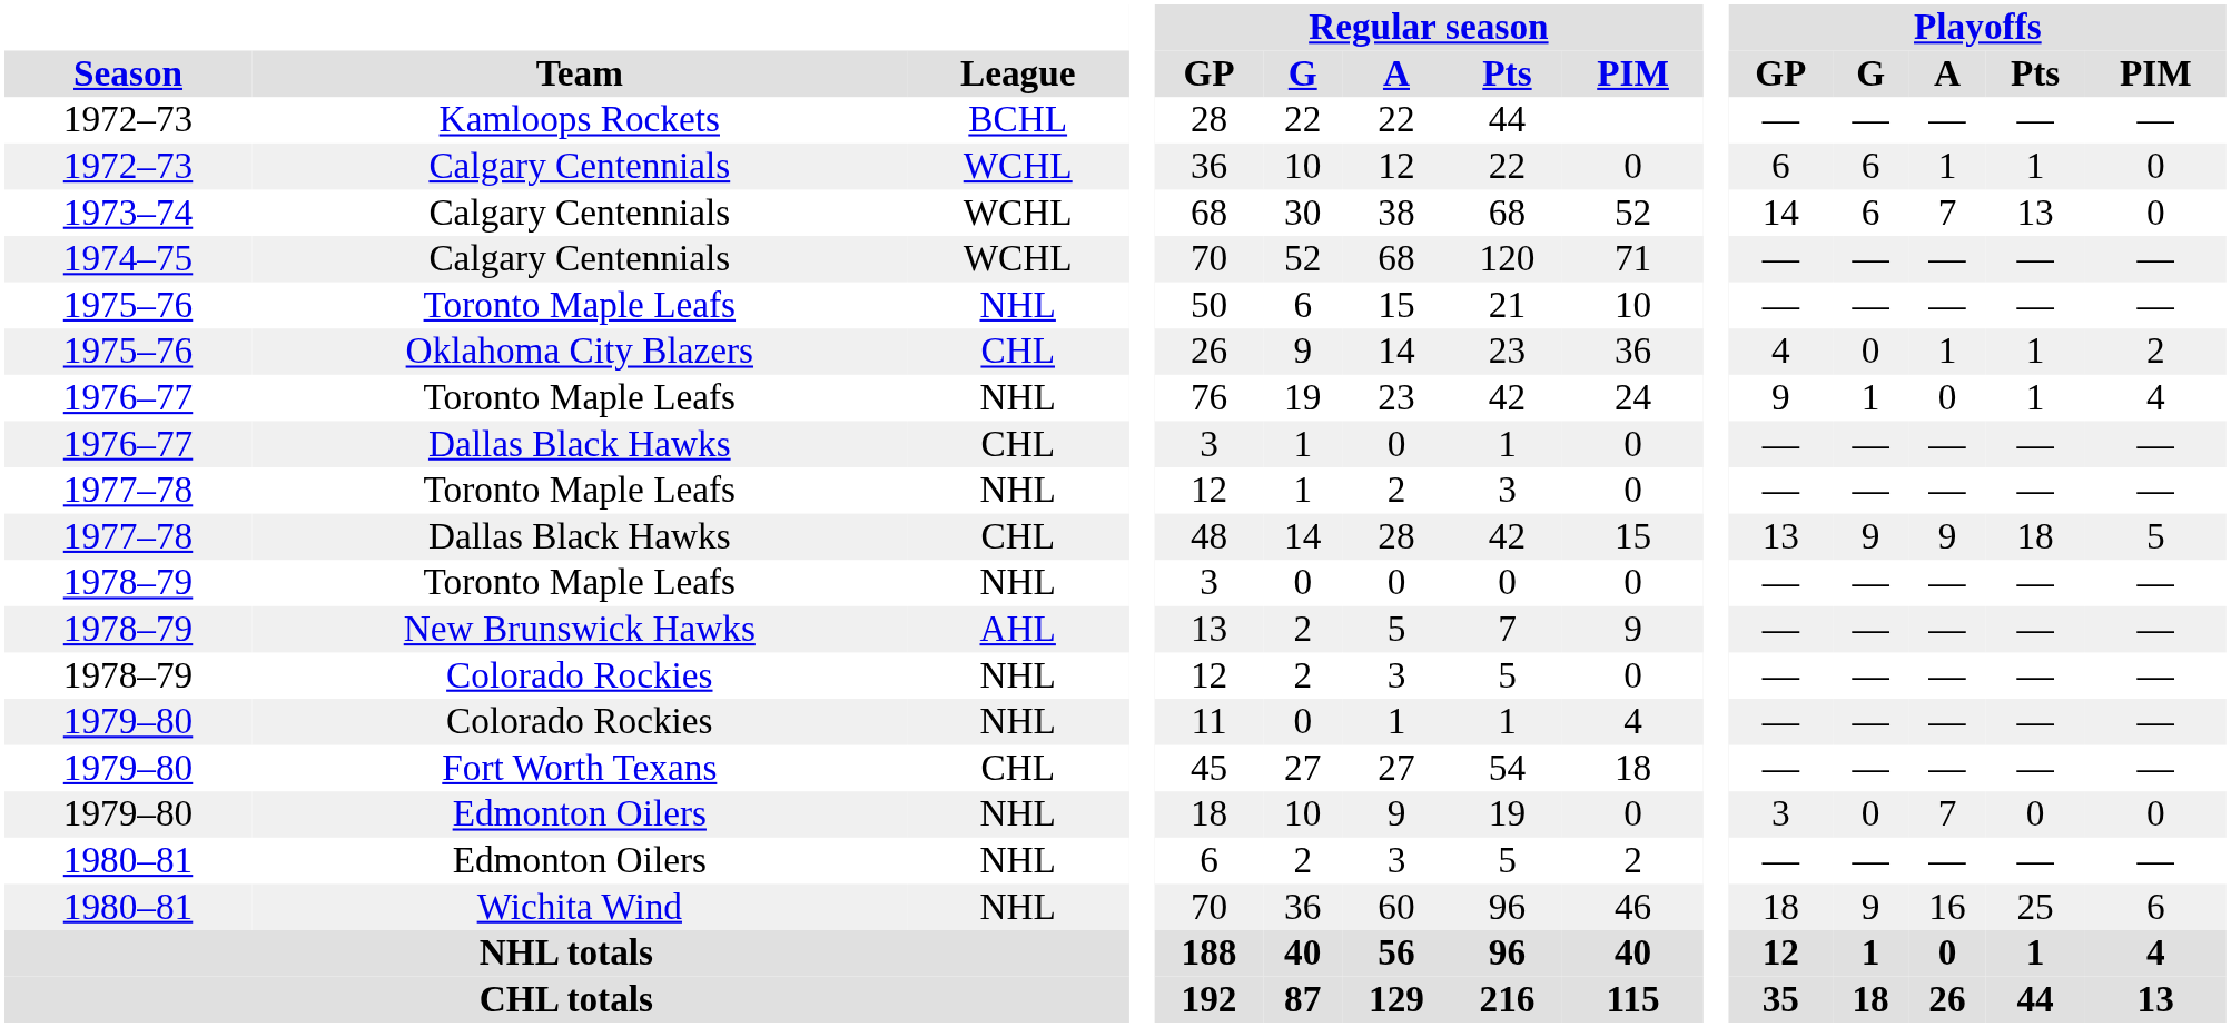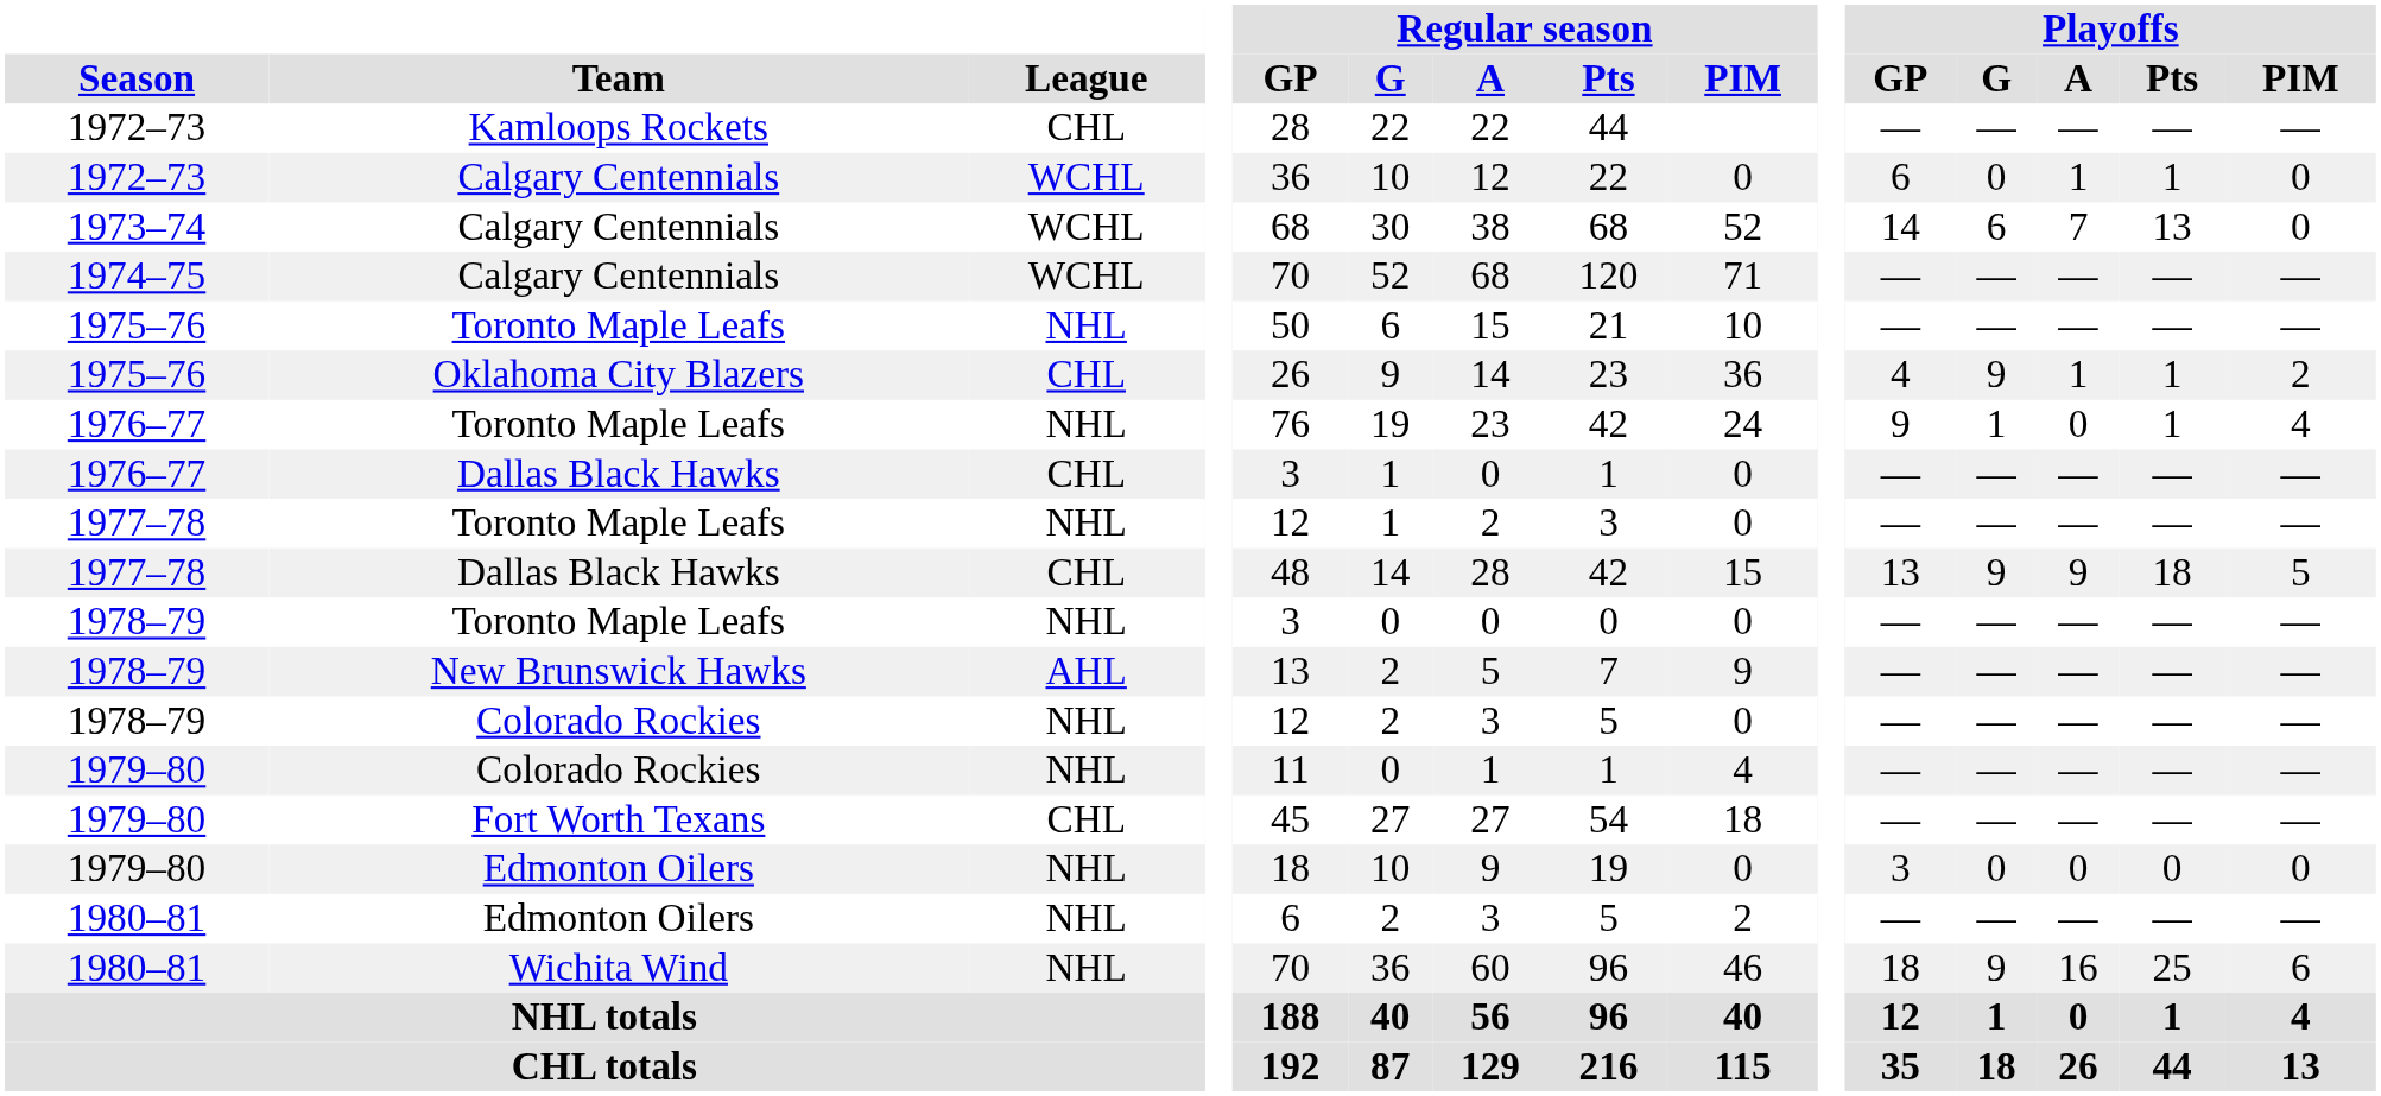 <table border="0" cellpadding="1" cellspacing="0" style="text-align:center; width:60em">
 <tr bgcolor="#e0e0e0">
 <th colspan="3" bgcolor="#ffffff"> </th>
 <th rowspan="99" bgcolor="#ffffff"> </th>
 <th colspan="5"><a href='#'>Regular season</a></th>
 <th rowspan="99" bgcolor="#ffffff"> </th>
 <th colspan="5"><a href='#'>Playoffs</a></th>
 </tr>
 <tr bgcolor="#e0e0e0">
 <th><a href='#'>Season</a></th>
 <th>Team</th>
 <th>League</th>
 <th>GP</th>
 <th><a href='#'>G</a></th>
 <th><a href='#'>A</a></th>
 <th><a href='#'>Pts</a></th>
 <th><a href='#'>PIM</a></th>
 <th>GP</th>
 <th>G</th>
 <th>A</th>
 <th>Pts</th>
 <th>PIM</th>
 </tr>
 <tr>
 <td>1972–73</td>
 <td><a href='#'>Kamloops Rockets</a></td>
-<td><a href='#'>BCHL</a></td>
+<td>CHL</td>
 <td>28</td>
 <td>22</td>
 <td>22</td>
 <td>44</td>
 <td></td>
 <td>—</td>
 <td>—</td>
 <td>—</td>
 <td>—</td>
 <td>—</td>
 </tr>
 <tr style="background:#f0f0f0;">
 <td><a href='#'>1972–73</a></td>
 <td><a href='#'>Calgary Centennials</a></td>
 <td><a href='#'>WCHL</a></td>
 <td>36</td>
 <td>10</td>
 <td>12</td>
 <td>22</td>
 <td>0</td>
 <td>6</td>
-<td>6</td>
+<td>0</td>
 <td>1</td>
 <td>1</td>
 <td>0</td>
 </tr>
 <tr>
 <td><a href='#'>1973–74</a></td>
 <td>Calgary Centennials</td>
 <td>WCHL</td>
 <td>68</td>
 <td>30</td>
 <td>38</td>
 <td>68</td>
 <td>52</td>
 <td>14</td>
 <td>6</td>
 <td>7</td>
 <td>13</td>
 <td>0</td>
 </tr>
 <tr style="background:#f0f0f0;">
 <td><a href='#'>1974–75</a></td>
 <td>Calgary Centennials</td>
 <td>WCHL</td>
 <td>70</td>
 <td>52</td>
 <td>68</td>
 <td>120</td>
 <td>71</td>
 <td>—</td>
 <td>—</td>
 <td>—</td>
 <td>—</td>
 <td>—</td>
 </tr>
 <tr>
 <td><a href='#'>1975–76</a></td>
 <td><a href='#'>Toronto Maple Leafs</a></td>
 <td><a href='#'>NHL</a></td>
 <td>50</td>
 <td>6</td>
 <td>15</td>
 <td>21</td>
 <td>10</td>
 <td>—</td>
 <td>—</td>
 <td>—</td>
 <td>—</td>
 <td>—</td>
 </tr>
 <tr style="background:#f0f0f0;">
 <td><a href='#'>1975–76</a></td>
 <td><a href='#'>Oklahoma City Blazers</a></td>
 <td><a href='#'>CHL</a></td>
 <td>26</td>
 <td>9</td>
 <td>14</td>
 <td>23</td>
 <td>36</td>
 <td>4</td>
-<td>0</td>
+<td>9</td>
 <td>1</td>
 <td>1</td>
 <td>2</td>
 </tr>
 <tr>
 <td><a href='#'>1976–77</a></td>
 <td>Toronto Maple Leafs</td>
 <td>NHL</td>
 <td>76</td>
 <td>19</td>
 <td>23</td>
 <td>42</td>
 <td>24</td>
 <td>9</td>
 <td>1</td>
 <td>0</td>
 <td>1</td>
 <td>4</td>
 </tr>
 <tr style="background:#f0f0f0;">
 <td><a href='#'>1976–77</a></td>
 <td><a href='#'>Dallas Black Hawks</a></td>
 <td>CHL</td>
 <td>3</td>
 <td>1</td>
 <td>0</td>
 <td>1</td>
 <td>0</td>
 <td>—</td>
 <td>—</td>
 <td>—</td>
 <td>—</td>
 <td>—</td>
 </tr>
 <tr>
 <td><a href='#'>1977–78</a></td>
 <td>Toronto Maple Leafs</td>
 <td>NHL</td>
 <td>12</td>
 <td>1</td>
 <td>2</td>
 <td>3</td>
 <td>0</td>
 <td>—</td>
 <td>—</td>
 <td>—</td>
 <td>—</td>
 <td>—</td>
 </tr>
 <tr style="background:#f0f0f0;">
 <td><a href='#'>1977–78</a></td>
 <td>Dallas Black Hawks</td>
 <td>CHL</td>
 <td>48</td>
 <td>14</td>
 <td>28</td>
 <td>42</td>
 <td>15</td>
 <td>13</td>
 <td>9</td>
 <td>9</td>
 <td>18</td>
 <td>5</td>
 </tr>
 <tr>
 <td><a href='#'>1978–79</a></td>
 <td>Toronto Maple Leafs</td>
 <td>NHL</td>
 <td>3</td>
 <td>0</td>
 <td>0</td>
 <td>0</td>
 <td>0</td>
 <td>—</td>
 <td>—</td>
 <td>—</td>
 <td>—</td>
 <td>—</td>
 </tr>
 <tr style="background:#f0f0f0;">
 <td><a href='#'>1978–79</a></td>
 <td><a href='#'>New Brunswick Hawks</a></td>
 <td><a href='#'>AHL</a></td>
 <td>13</td>
 <td>2</td>
 <td>5</td>
 <td>7</td>
 <td>9</td>
 <td>—</td>
 <td>—</td>
 <td>—</td>
 <td>—</td>
 <td>—</td>
 </tr>
 <tr>
 <td>1978–79</td>
 <td><a href='#'>Colorado Rockies</a></td>
 <td>NHL</td>
 <td>12</td>
 <td>2</td>
 <td>3</td>
 <td>5</td>
 <td>0</td>
 <td>—</td>
 <td>—</td>
 <td>—</td>
 <td>—</td>
 <td>—</td>
 </tr>
 <tr style="background:#f0f0f0;">
 <td><a href='#'>1979–80</a></td>
 <td>Colorado Rockies</td>
 <td>NHL</td>
 <td>11</td>
 <td>0</td>
 <td>1</td>
 <td>1</td>
 <td>4</td>
 <td>—</td>
 <td>—</td>
 <td>—</td>
 <td>—</td>
 <td>—</td>
 </tr>
 <tr>
 <td><a href='#'>1979–80</a></td>
 <td><a href='#'>Fort Worth Texans</a></td>
 <td>CHL</td>
 <td>45</td>
 <td>27</td>
 <td>27</td>
 <td>54</td>
 <td>18</td>
 <td>—</td>
 <td>—</td>
 <td>—</td>
 <td>—</td>
 <td>—</td>
 </tr>
 <tr style="background:#f0f0f0;">
 <td>1979–80</td>
 <td><a href='#'>Edmonton Oilers</a></td>
 <td>NHL</td>
 <td>18</td>
 <td>10</td>
 <td>9</td>
 <td>19</td>
 <td>0</td>
 <td>3</td>
 <td>0</td>
-<td>7</td>
+<td>0</td>
 <td>0</td>
 <td>0</td>
 </tr>
 <tr>
 <td><a href='#'>1980–81</a></td>
 <td>Edmonton Oilers</td>
 <td>NHL</td>
 <td>6</td>
 <td>2</td>
 <td>3</td>
 <td>5</td>
 <td>2</td>
 <td>—</td>
 <td>—</td>
 <td>—</td>
 <td>—</td>
 <td>—</td>
 </tr>
 <tr style="background:#f0f0f0;">
 <td><a href='#'>1980–81</a></td>
 <td><a href='#'>Wichita Wind</a></td>
 <td>NHL</td>
 <td>70</td>
 <td>36</td>
 <td>60</td>
 <td>96</td>
 <td>46</td>
 <td>18</td>
 <td>9</td>
 <td>16</td>
 <td>25</td>
 <td>6</td>
 </tr>
 <tr style="background:#e0e0e0;">
 <th colspan="3">NHL totals</th>
 <th>188</th>
 <th>40</th>
 <th>56</th>
 <th>96</th>
 <th>40</th>
 <th>12</th>
 <th>1</th>
 <th>0</th>
 <th>1</th>
 <th>4</th>
 </tr>
 <tr style="background:#e0e0e0;">
 <th colspan="3">CHL totals</th>
 <th>192</th>
 <th>87</th>
 <th>129</th>
 <th>216</th>
 <th>115</th>
 <th>35</th>
 <th>18</th>
 <th>26</th>
 <th>44</th>
 <th>13</th>
 </tr>
 </table>
